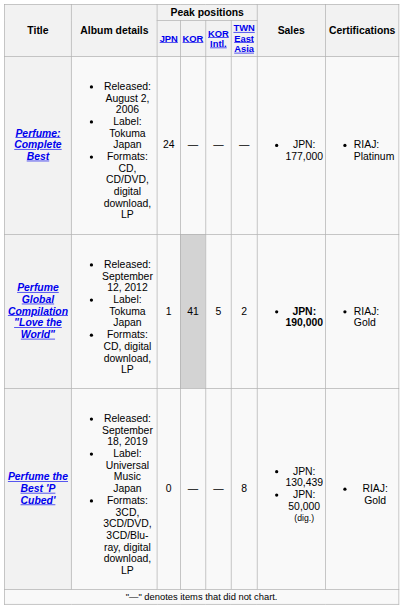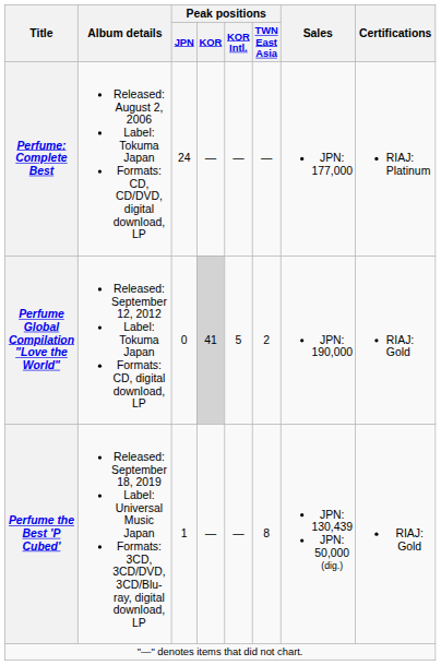 <table class="wikitable plainrowheaders" style="text-align:center;">
 <tr>
 <th style="width:12em;" rowspan="2">Title</th>
 <th style="width:18em;" rowspan="2">Album details</th>
 <th colspan="4">Peak positions</th>
 <th rowspan="2">Sales</th>
 <th style="width:12em;" rowspan="2">Certifications</th>
 </tr>
 <tr>
 <th scope="col" style="width:3em;font-size:90%;"><a href='#'>JPN</a><br></th>
 <th scope="col" style="width:3em;font-size:90%;"><a href='#'>KOR</a><br></th>
 <th scope="col" style="width:3em;font-size:90%;"><a href='#'>KOR Intl.</a><br></th>
 <th scope="col" style="width:3em;font-size:90%;"><a href='#'>TWN East Asia</a><br></th>
 </tr>
 <tr>
 <th scope="row"><em><a href='#'>Perfume: Complete Best</a></em></th>
 <td><br><ul><li>Released: August 2, 2006 </li><li>Label: Tokuma Japan</li><li>Formats: CD, CD/DVD, digital download, LP</li></ul></td>
 <td>24</td>
 <td>—</td>
 <td>—</td>
 <td>—</td>
 <td><br><ul><li>JPN: 177,000</li></ul></td>
 <td align="left"><br><ul><li>RIAJ: Platinum</li></ul></td>
 </tr>
 <tr>
 <th scope="row"><em><a href='#'>Perfume Global Compilation "Love the World"</a></em></th>
 <td><br><ul><li>Released: September 12, 2012 </li><li>Label: Tokuma Japan</li><li>Formats: CD, digital download, LP</li></ul></td>
-<td>1</td>
+<td>0</td>
 <td style="background: lightgrey;">41</td>
 <td>5</td>
 <td>2</td>
-<td><strong><br><ul><li>JPN: 190,000</li></ul></strong></td>
+<td><br><ul><li>JPN: 190,000</li></ul></td>
 <td align="left"><br><ul><li>RIAJ: Gold</li></ul></td>
 </tr>
 <tr>
 <th scope="row"><em><a href='#'>Perfume the Best 'P Cubed'</a></em></th>
 <td><br><ul><li>Released: September 18, 2019 </li><li>Label: Universal Music Japan</li><li>Formats:  3CD, 3CD/DVD, 3CD/Blu-ray, digital download, LP</li></ul></td>
-<td>0</td>
+<td>1</td>
 <td>—</td>
 <td>—</td>
 <td>8</td>
 <td><br><ul><li>JPN: 130,439</li><li>JPN: 50,000 <small>(dig.)</small></li></ul></td>
 <td><br><ul><li>RIAJ: Gold</li></ul></td>
 </tr>
 <tr>
 <td colspan="12" align="center" style="font-size:90%;">"—" denotes items that did not chart.</td>
 </tr>
 </table>
